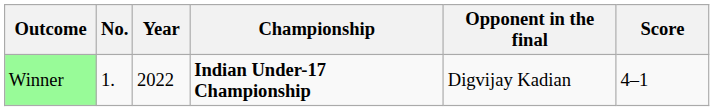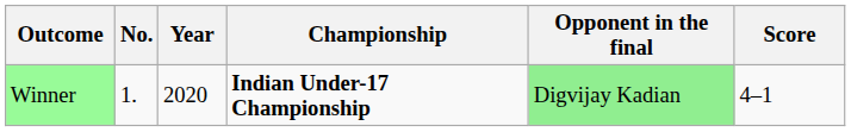 <table class="sortable wikitable">
 <tr>
 <th width="80">Outcome</th>
 <th width="20">No.</th>
 <th width="50">Year</th>
 <th width="300">Championship</th>
 <th width="200">Opponent in the final</th>
 <th width="100">Score</th>
 </tr>
 <tr>
 <td style="background:#98fb98;">Winner</td>
 <td>1.</td>
-<td>2022</td>
+<td>2020</td>
 <td><strong>Indian Under-17 Championship</strong></td>
-<td> Digvijay Kadian</td>
+<td style="background: lightgreen;"> Digvijay Kadian</td>
 <td>4–1</td>
 </tr>
 </table>
